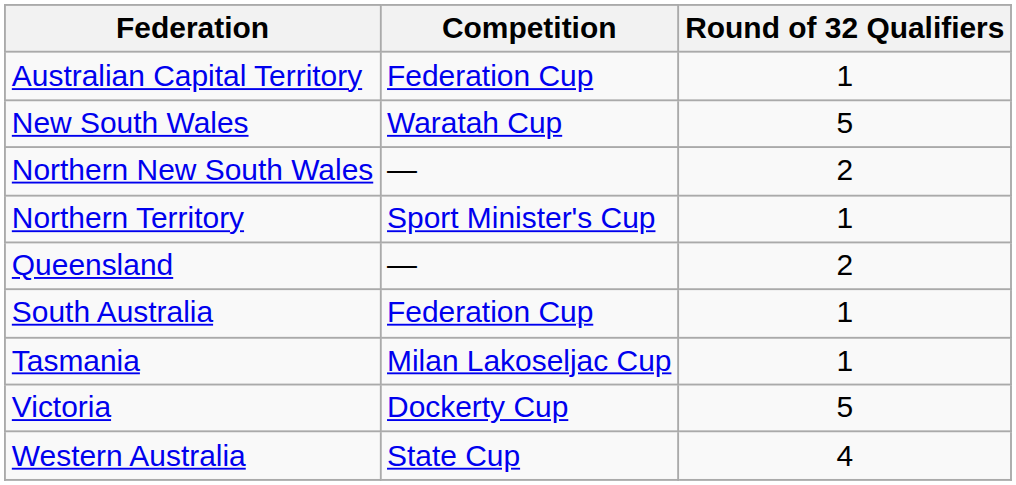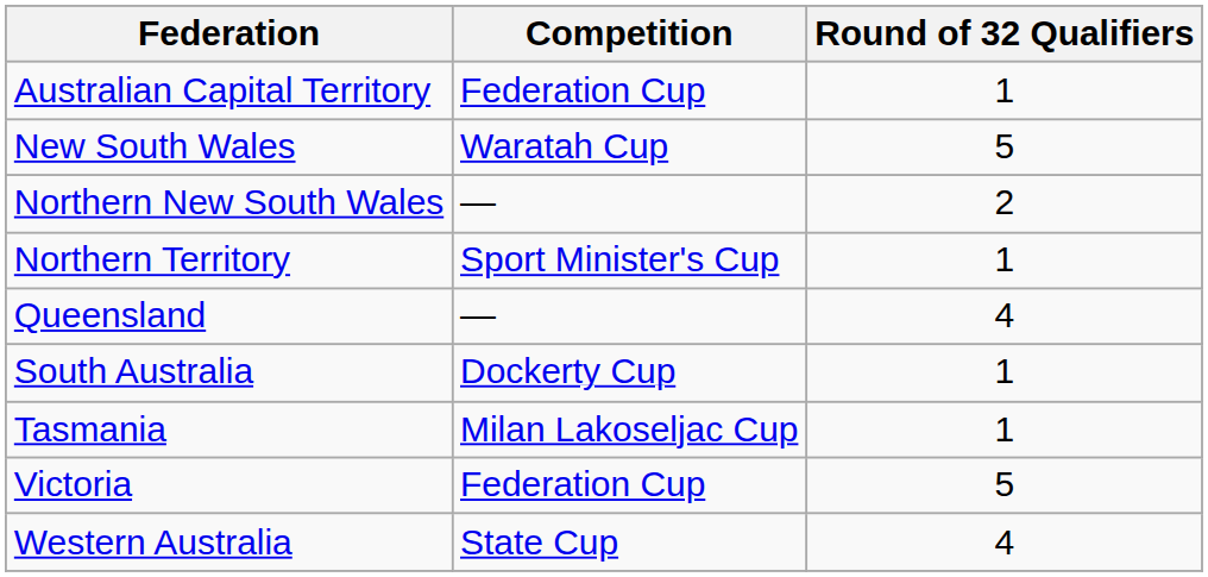 <table class="wikitable">
 <tr>
 <th>Federation</th>
 <th>Competition</th>
 <th>Round of 32 Qualifiers</th>
 </tr>
 <tr>
 <td><a href='#'>Australian Capital Territory</a></td>
 <td><a href='#'>Federation Cup</a></td>
 <td align="center">1</td>
 </tr>
 <tr>
 <td><a href='#'>New South Wales</a></td>
 <td><a href='#'>Waratah Cup</a></td>
 <td align="center">5</td>
 </tr>
 <tr>
 <td><a href='#'>Northern New South Wales</a></td>
 <td>—</td>
 <td align="center">2</td>
 </tr>
 <tr>
 <td><a href='#'>Northern Territory</a></td>
 <td><a href='#'>Sport Minister's Cup</a></td>
 <td align="center">1</td>
 </tr>
 <tr>
 <td><a href='#'>Queensland</a></td>
 <td>—</td>
-<td align="center">2</td>
+<td align="center">4</td>
 </tr>
 <tr>
 <td><a href='#'>South Australia</a></td>
-<td><a href='#'>Federation Cup</a></td>
+<td><a href='#'>Dockerty Cup</a></td>
 <td align="center">1</td>
 </tr>
 <tr>
 <td><a href='#'>Tasmania</a></td>
 <td><a href='#'>Milan Lakoseljac Cup</a></td>
 <td align="center">1</td>
 </tr>
 <tr>
 <td><a href='#'>Victoria</a></td>
-<td><a href='#'>Dockerty Cup</a></td>
+<td><a href='#'>Federation Cup</a></td>
 <td align="center">5</td>
 </tr>
 <tr>
 <td><a href='#'>Western Australia</a></td>
 <td><a href='#'>State Cup</a></td>
 <td align="center">4</td>
 </tr>
 </table>
